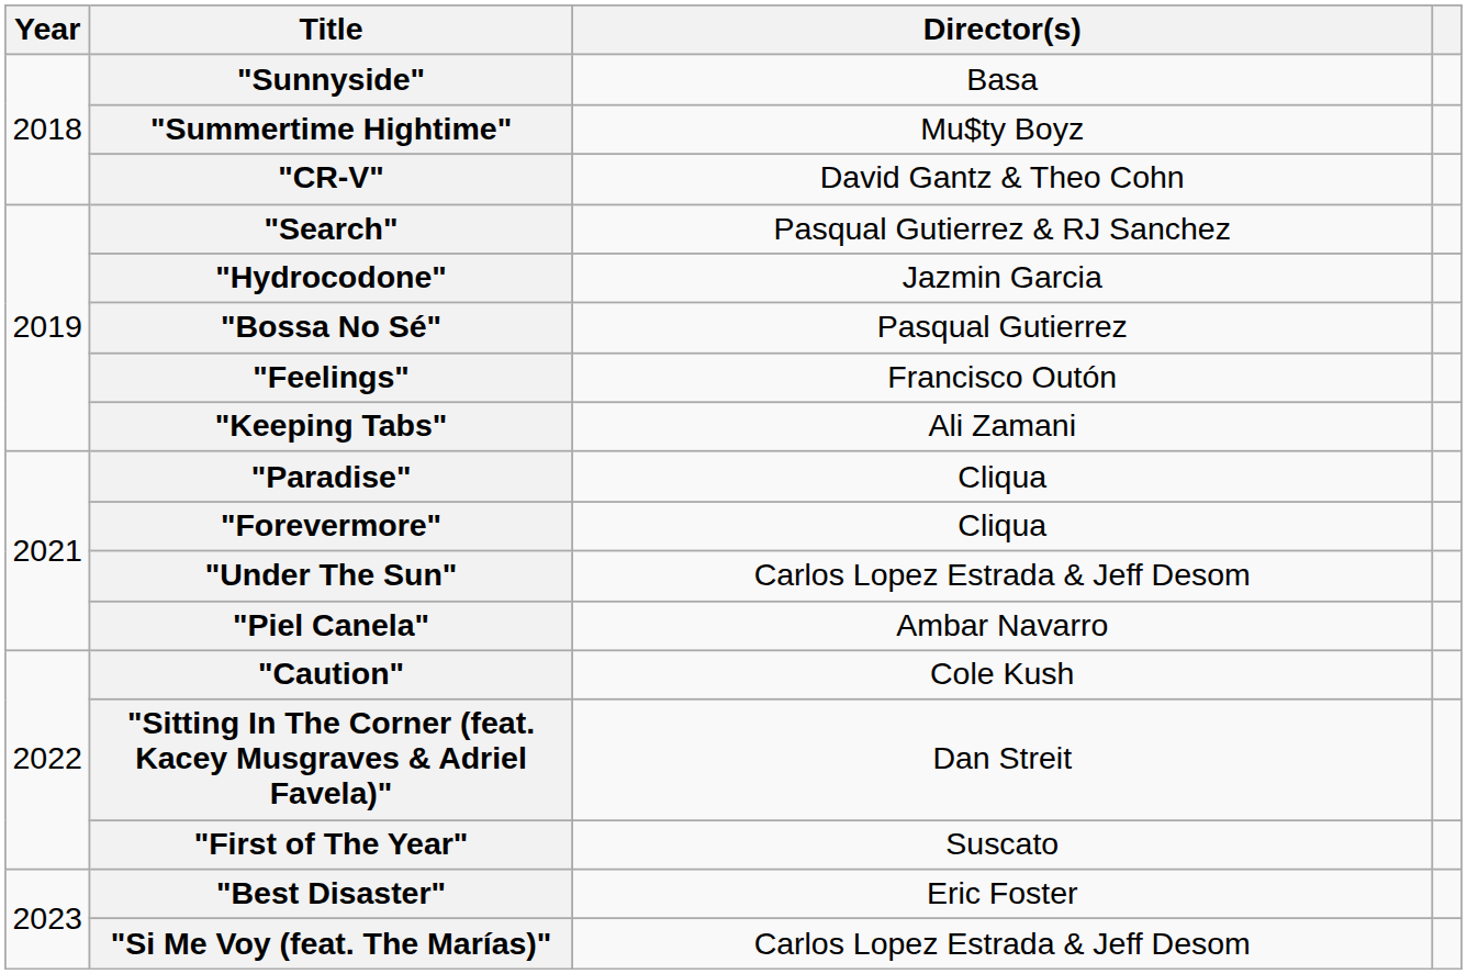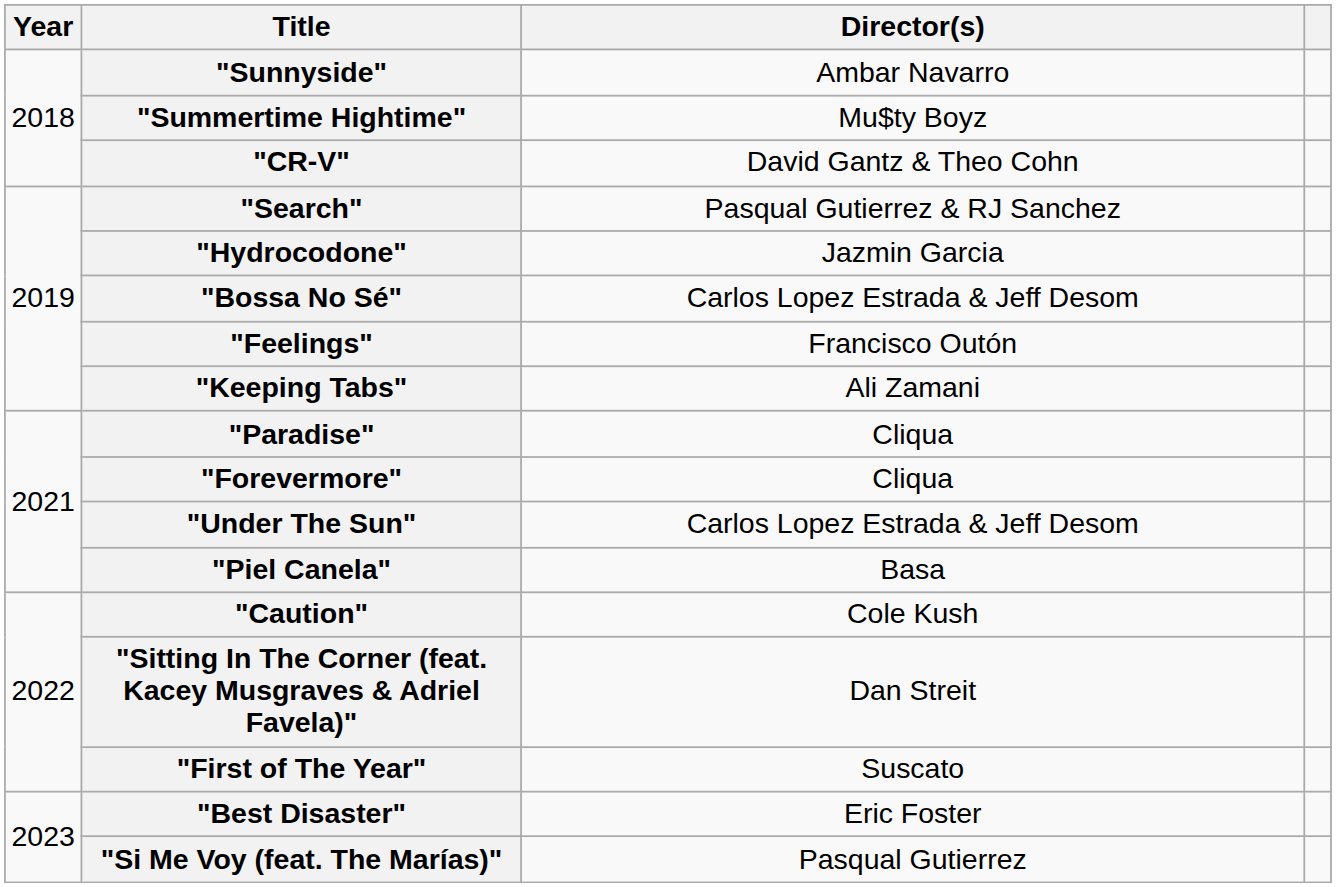 <table class="wikitable plainrowheaders" style="text-align:center;">
 <tr>
 <th scope="col" style="width:0.5em;">Year</th>
 <th scope="col" style="width:15em;">Title</th>
 <th scope="col" style="width:27em;">Director(s)</th>
 <th scope="col" style="width:0.5em;"></th>
 </tr>
 <tr>
 <td rowspan="3">2018</td>
 <th scope="row">"Sunnyside"</th>
-<td>Basa</td>
+<td>Ambar Navarro</td>
 <td></td>
 </tr>
 <tr>
 <th scope="row">"Summertime Hightime"<br></th>
 <td>Mu$ty Boyz</td>
 <td></td>
 </tr>
 <tr>
 <th scope="row">"CR-V"</th>
 <td>David Gantz & Theo Cohn</td>
 <td></td>
 </tr>
 <tr>
 <td rowspan="5">2019</td>
 <th scope="row">"Search"<br></th>
 <td>Pasqual Gutierrez & RJ Sanchez</td>
 <td></td>
 </tr>
 <tr>
 <th scope="row">"Hydrocodone"</th>
 <td>Jazmin Garcia</td>
 <td></td>
 </tr>
 <tr>
 <th scope="row">"Bossa No Sé"<br></th>
-<td>Pasqual Gutierrez</td>
+<td>Carlos Lopez Estrada & Jeff Desom</td>
 <td></td>
 </tr>
 <tr>
 <th scope="row">"Feelings"</th>
 <td>Francisco Outón</td>
 <td></td>
 </tr>
 <tr>
 <th scope="row">"Keeping Tabs" <br></th>
 <td>Ali Zamani</td>
 <td></td>
 </tr>
 <tr>
 <td rowspan="4">2021</td>
 <th scope="row">"Paradise"</th>
 <td>Cliqua</td>
 <td></td>
 </tr>
 <tr>
 <th scope="row">"Forevermore"</th>
 <td>Cliqua</td>
 <td></td>
 </tr>
 <tr>
 <th scope="row">"Under The Sun"</th>
 <td>Carlos Lopez Estrada & Jeff Desom</td>
 <td></td>
 </tr>
 <tr>
 <th scope="row">"Piel Canela"</th>
-<td>Ambar Navarro</td>
+<td>Basa</td>
 <td></td>
 </tr>
 <tr>
 <td rowspan="3">2022</td>
 <th scope="row">"Caution"</th>
 <td>Cole Kush</td>
 <td></td>
 </tr>
 <tr>
 <th scope="row">"Sitting In The Corner (feat. Kacey Musgraves & Adriel Favela)"</th>
 <td>Dan Streit</td>
 <td></td>
 </tr>
 <tr>
 <th scope="row">"First of The Year"</th>
 <td>Suscato</td>
 <td></td>
 </tr>
 <tr>
 <td rowspan="2">2023</td>
 <th scope="row">"Best Disaster"</th>
 <td>Eric Foster</td>
 <td></td>
 </tr>
 <tr>
 <th scope="row">"Si Me Voy (feat. The Marías)"</th>
-<td>Carlos Lopez Estrada & Jeff Desom</td>
+<td>Pasqual Gutierrez</td>
 <td></td>
 </tr>
 </table>
